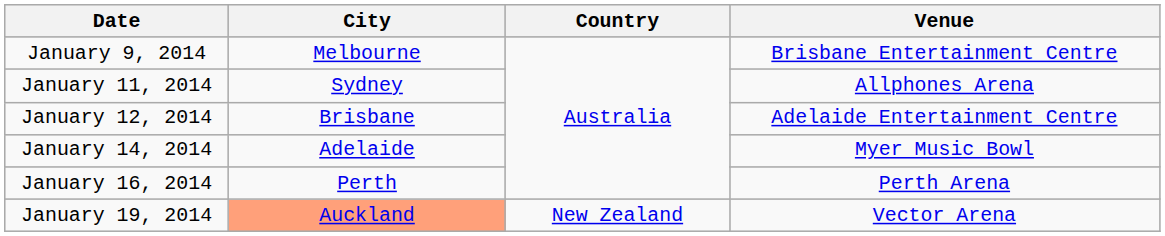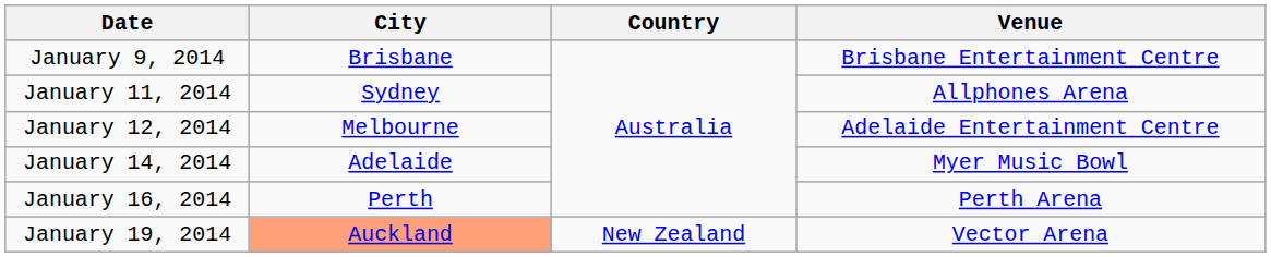 <table class="wikitable" style="text-align:center;">
 <tr>
 <th style="width:140px;">Date</th>
 <th style="width:175px;">City</th>
 <th style="width:140px;">Country</th>
 <th style="width:275px;">Venue</th>
 </tr>
 <tr>
 <td>January 9, 2014</td>
-<td><a href='#'>Melbourne</a></td>
+<td><a href='#'>Brisbane</a></td>
 <td rowspan="5"><a href='#'>Australia</a></td>
 <td><a href='#'>Brisbane Entertainment Centre</a></td>
 </tr>
 <tr>
 <td>January 11, 2014</td>
 <td><a href='#'>Sydney</a></td>
 <td><a href='#'>Allphones Arena</a></td>
 </tr>
 <tr>
 <td>January 12, 2014</td>
-<td><a href='#'>Brisbane</a></td>
+<td><a href='#'>Melbourne</a></td>
 <td><a href='#'>Adelaide Entertainment Centre</a></td>
 </tr>
 <tr>
 <td>January 14, 2014</td>
 <td><a href='#'>Adelaide</a></td>
 <td><a href='#'>Myer Music Bowl</a></td>
 </tr>
 <tr>
 <td>January 16, 2014</td>
 <td><a href='#'>Perth</a></td>
 <td><a href='#'>Perth Arena</a></td>
 </tr>
 <tr>
 <td>January 19, 2014</td>
 <td style="background: lightsalmon;"><a href='#'>Auckland</a></td>
 <td><a href='#'>New Zealand</a></td>
 <td><a href='#'>Vector Arena</a></td>
 </tr>
 </table>
